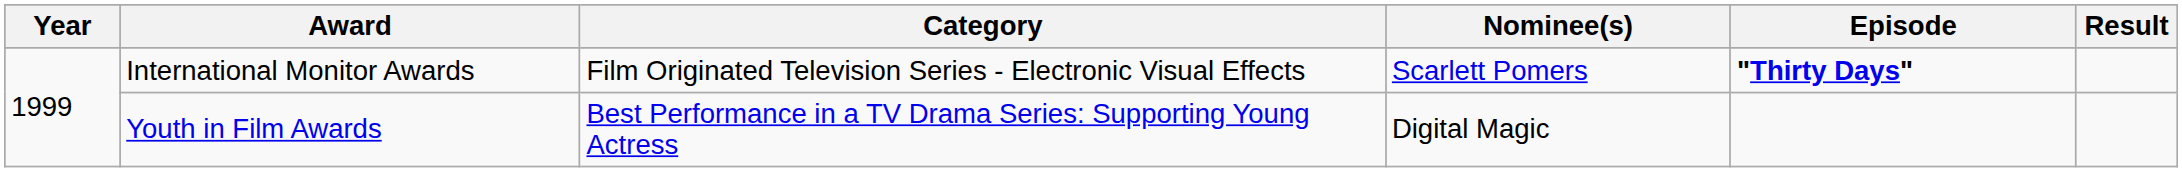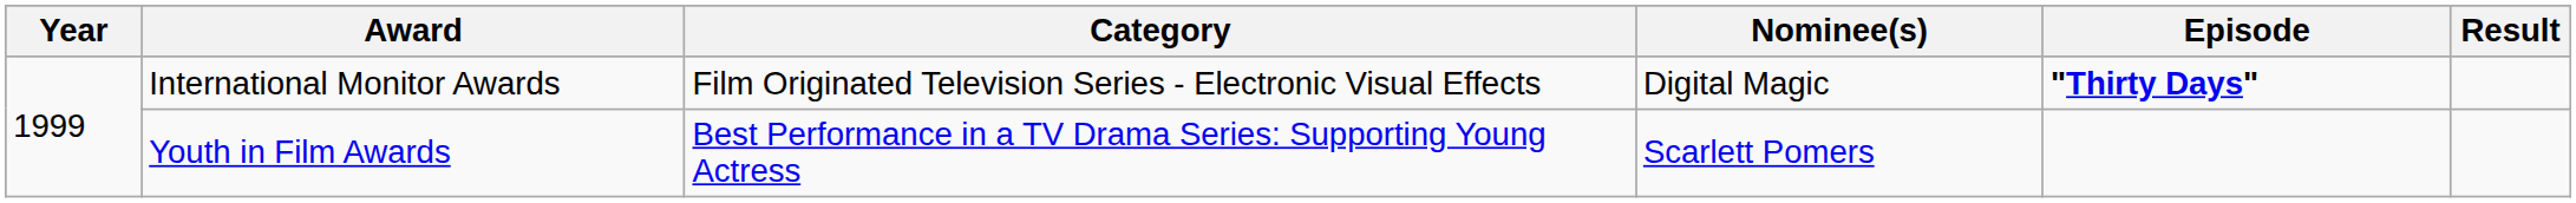 <table class="wikitable" width=100%>
 <tr>
 <th width="5%">Year</th>
 <th width="20%">Award</th>
 <th width="35%">Category</th>
 <th width="15%">Nominee(s)</th>
 <th width="15%">Episode</th>
 <th width="3.5%">Result</th>
 </tr>
 <tr>
 <td rowspan="2">1999</td>
 <td>International Monitor Awards</td>
 <td>Film Originated Television Series - Electronic Visual Effects</td>
-<td><a href='#'>Scarlett Pomers</a></td>
+<td>Digital Magic</td>
 <td><strong>"<a href='#'>Thirty Days</a>"</strong></td>
 <td></td>
 </tr>
 <tr>
 <td><a href='#'>Youth in Film Awards</a></td>
 <td><a href='#'>Best Performance in a TV Drama Series: Supporting Young Actress</a></td>
-<td>Digital Magic</td>
+<td><a href='#'>Scarlett Pomers</a></td>
 <td></td>
 <td></td>
 </tr>
 </table>
